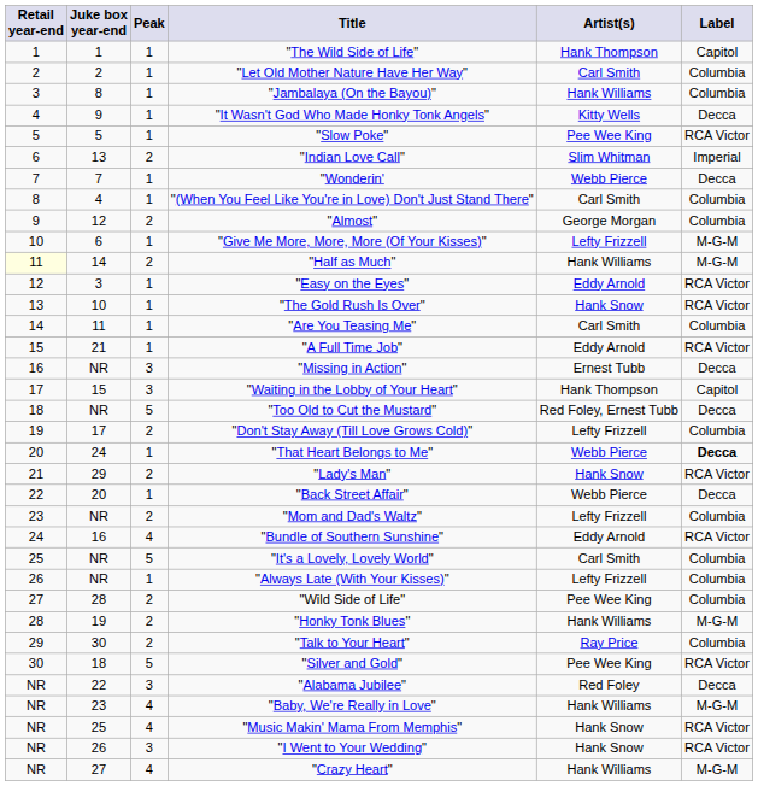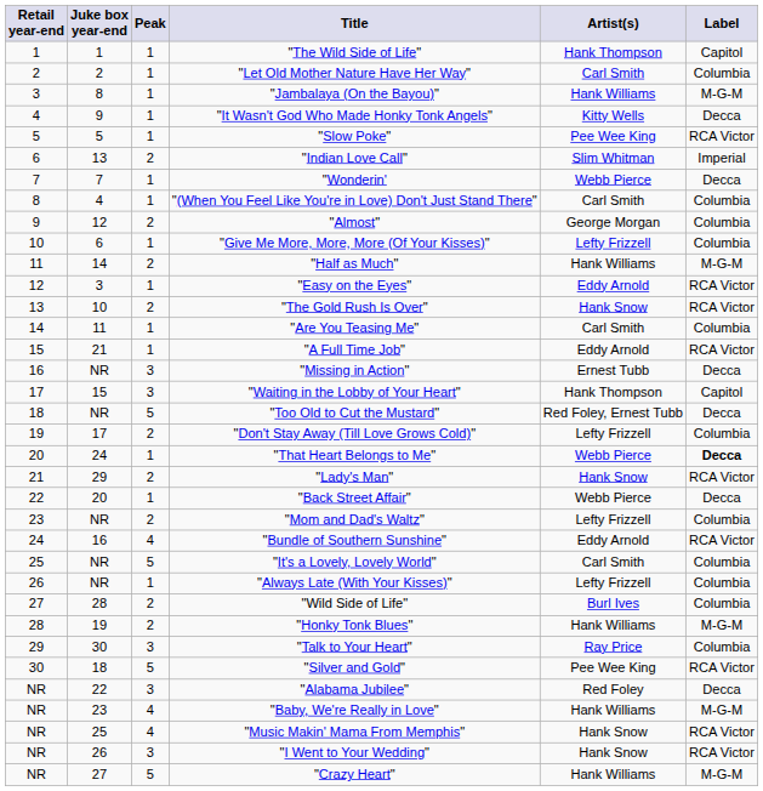 <table class="wikitable sortable" style="text-align: center">
 <tr>
 <th scope="col" style="background:#dde;">Retail<br>year-end</th>
 <th scope="col" style="background:#dde;">Juke box<br>year-end</th>
 <th scope="col" style="background:#dde;">Peak</th>
 <th scope="col" style="background:#dde;">Title</th>
 <th scope="col" style="background:#dde;">Artist(s)</th>
 <th scope="col" style="background:#dde;">Label</th>
 </tr>
 <tr>
 <td>1</td>
 <td>1</td>
 <td>1</td>
 <td>"<a href='#'>The Wild Side of Life</a>"</td>
 <td><a href='#'>Hank Thompson</a></td>
 <td>Capitol</td>
 </tr>
 <tr>
 <td>2</td>
 <td>2</td>
 <td>1</td>
 <td>"<a href='#'>Let Old Mother Nature Have Her Way</a>"</td>
 <td><a href='#'>Carl Smith</a></td>
 <td>Columbia</td>
 </tr>
 <tr>
 <td>3</td>
 <td>8</td>
 <td>1</td>
 <td>"<a href='#'>Jambalaya (On the Bayou)</a>"</td>
 <td><a href='#'>Hank Williams</a></td>
-<td>Columbia</td>
+<td>M-G-M</td>
 </tr>
 <tr>
 <td>4</td>
 <td>9</td>
 <td>1</td>
 <td>"<a href='#'>It Wasn't God Who Made Honky Tonk Angels</a>"</td>
 <td><a href='#'>Kitty Wells</a></td>
 <td>Decca</td>
 </tr>
 <tr>
 <td>5</td>
 <td>5</td>
 <td>1</td>
 <td>"<a href='#'>Slow Poke</a>"</td>
 <td><a href='#'>Pee Wee King</a></td>
 <td>RCA Victor</td>
 </tr>
 <tr>
 <td>6</td>
 <td>13</td>
 <td>2</td>
 <td>"<a href='#'>Indian Love Call</a>"</td>
 <td><a href='#'>Slim Whitman</a></td>
 <td>Imperial</td>
 </tr>
 <tr>
 <td>7</td>
 <td>7</td>
 <td>1</td>
 <td>"<a href='#'>Wonderin'</a></td>
 <td><a href='#'>Webb Pierce</a></td>
 <td>Decca</td>
 </tr>
 <tr>
 <td>8</td>
 <td>4</td>
 <td>1</td>
 <td>"<a href='#'>(When You Feel Like You're in Love) Don't Just Stand There</a>"</td>
 <td>Carl Smith</td>
 <td>Columbia</td>
 </tr>
 <tr>
 <td>9</td>
 <td>12</td>
 <td>2</td>
 <td>"<a href='#'>Almost</a>"</td>
 <td>George Morgan</td>
 <td>Columbia</td>
 </tr>
 <tr>
 <td>10</td>
 <td>6</td>
 <td>1</td>
 <td>"<a href='#'>Give Me More, More, More (Of Your Kisses)</a>"</td>
 <td><a href='#'>Lefty Frizzell</a></td>
-<td>M-G-M</td>
+<td>Columbia</td>
 </tr>
 <tr>
-<td style="background: lightyellow;">11</td>
+<td>11</td>
 <td>14</td>
 <td>2</td>
 <td>"<a href='#'>Half as Much</a>"</td>
 <td>Hank Williams</td>
 <td>M-G-M</td>
 </tr>
 <tr>
 <td>12</td>
 <td>3</td>
 <td>1</td>
 <td>"<a href='#'>Easy on the Eyes</a>"</td>
 <td><a href='#'>Eddy Arnold</a></td>
 <td>RCA Victor</td>
 </tr>
 <tr>
 <td>13</td>
 <td>10</td>
-<td>1</td>
+<td>2</td>
 <td>"<a href='#'>The Gold Rush Is Over</a>"</td>
 <td><a href='#'>Hank Snow</a></td>
 <td>RCA Victor</td>
 </tr>
 <tr>
 <td>14</td>
 <td>11</td>
 <td>1</td>
 <td>"<a href='#'>Are You Teasing Me</a>"</td>
 <td>Carl Smith</td>
 <td>Columbia</td>
 </tr>
 <tr>
 <td>15</td>
 <td>21</td>
 <td>1</td>
 <td>"<a href='#'>A Full Time Job</a>"</td>
 <td>Eddy Arnold</td>
 <td>RCA Victor</td>
 </tr>
 <tr>
 <td>16</td>
 <td>NR</td>
 <td>3</td>
 <td>"<a href='#'>Missing in Action</a>"</td>
 <td>Ernest Tubb</td>
 <td>Decca</td>
 </tr>
 <tr>
 <td>17</td>
 <td>15</td>
 <td>3</td>
 <td>"<a href='#'>Waiting in the Lobby of Your Heart</a>"</td>
 <td>Hank Thompson</td>
 <td>Capitol</td>
 </tr>
 <tr>
 <td>18</td>
 <td>NR</td>
 <td>5</td>
 <td>"<a href='#'>Too Old to Cut the Mustard</a>"</td>
 <td>Red Foley, Ernest Tubb</td>
 <td>Decca</td>
 </tr>
 <tr>
 <td>19</td>
 <td>17</td>
 <td>2</td>
 <td>"<a href='#'>Don't Stay Away (Till Love Grows Cold)</a>"</td>
 <td>Lefty Frizzell</td>
 <td>Columbia</td>
 </tr>
 <tr>
 <td>20</td>
 <td>24</td>
 <td>1</td>
 <td>"<a href='#'>That Heart Belongs to Me</a>"</td>
 <td><a href='#'>Webb Pierce</a></td>
 <td><strong>Decca</strong></td>
 </tr>
 <tr>
 <td>21</td>
 <td>29</td>
 <td>2</td>
 <td>"<a href='#'>Lady's Man</a>"</td>
 <td><a href='#'>Hank Snow</a></td>
 <td>RCA Victor</td>
 </tr>
 <tr>
 <td>22</td>
 <td>20</td>
 <td>1</td>
 <td>"<a href='#'>Back Street Affair</a>"</td>
 <td>Webb Pierce</td>
 <td>Decca</td>
 </tr>
 <tr>
 <td>23</td>
 <td>NR</td>
 <td>2</td>
 <td>"<a href='#'>Mom and Dad's Waltz</a>"</td>
 <td>Lefty Frizzell</td>
 <td>Columbia</td>
 </tr>
 <tr>
 <td>24</td>
 <td>16</td>
 <td>4</td>
 <td>"<a href='#'>Bundle of Southern Sunshine</a>"</td>
 <td>Eddy Arnold</td>
 <td>RCA Victor</td>
 </tr>
 <tr>
 <td>25</td>
 <td>NR</td>
 <td>5</td>
 <td>"<a href='#'>It's a Lovely, Lovely World</a>"</td>
 <td>Carl Smith</td>
 <td>Columbia</td>
 </tr>
 <tr>
 <td>26</td>
 <td>NR</td>
 <td>1</td>
 <td>"<a href='#'>Always Late (With Your Kisses)</a>"</td>
 <td>Lefty Frizzell</td>
 <td>Columbia</td>
 </tr>
 <tr>
 <td>27</td>
 <td>28</td>
 <td>2</td>
 <td>"Wild Side of Life"</td>
-<td>Pee Wee King</td>
+<td><a href='#'>Burl Ives</a></td>
 <td>Columbia</td>
 </tr>
 <tr>
 <td>28</td>
 <td>19</td>
 <td>2</td>
 <td>"<a href='#'>Honky Tonk Blues</a>"</td>
 <td>Hank Williams</td>
 <td>M-G-M</td>
 </tr>
 <tr>
 <td>29</td>
 <td>30</td>
-<td>2</td>
+<td>3</td>
 <td>"<a href='#'>Talk to Your Heart</a>"</td>
 <td><a href='#'>Ray Price</a></td>
 <td>Columbia</td>
 </tr>
 <tr>
 <td>30</td>
 <td>18</td>
 <td>5</td>
 <td>"<a href='#'>Silver and Gold</a>"</td>
 <td>Pee Wee King</td>
 <td>RCA Victor</td>
 </tr>
 <tr>
 <td>NR</td>
 <td>22</td>
 <td>3</td>
 <td>"<a href='#'>Alabama Jubilee</a>"</td>
 <td>Red Foley</td>
 <td>Decca</td>
 </tr>
 <tr>
 <td>NR</td>
 <td>23</td>
 <td>4</td>
 <td>"<a href='#'>Baby, We're Really in Love</a>"</td>
 <td>Hank Williams</td>
 <td>M-G-M</td>
 </tr>
 <tr>
 <td>NR</td>
 <td>25</td>
 <td>4</td>
 <td>"<a href='#'>Music Makin' Mama From Memphis</a>"</td>
 <td>Hank Snow</td>
 <td>RCA Victor</td>
 </tr>
 <tr>
 <td>NR</td>
 <td>26</td>
 <td>3</td>
 <td>"<a href='#'>I Went to Your Wedding</a>"</td>
 <td>Hank Snow</td>
 <td>RCA Victor</td>
 </tr>
 <tr>
 <td>NR</td>
 <td>27</td>
-<td>4</td>
+<td>5</td>
 <td>"<a href='#'>Crazy Heart</a>"</td>
 <td>Hank Williams</td>
 <td>M-G-M</td>
 </tr>
 </table>
